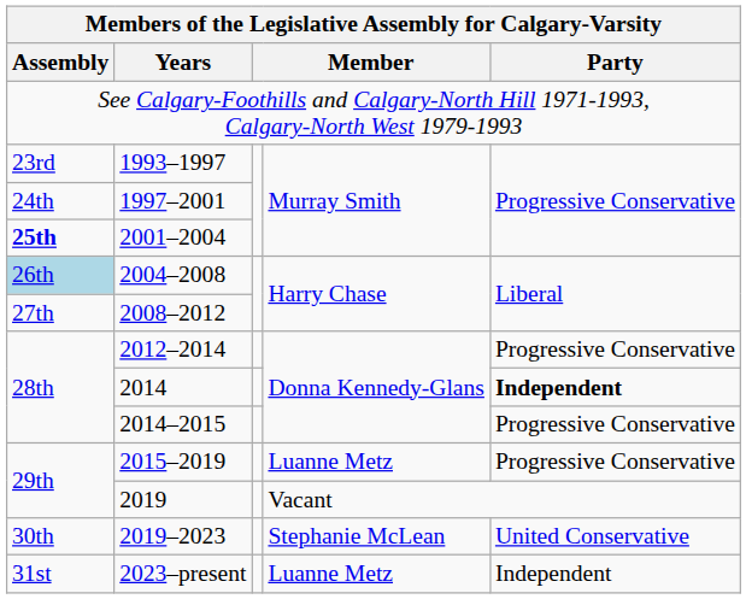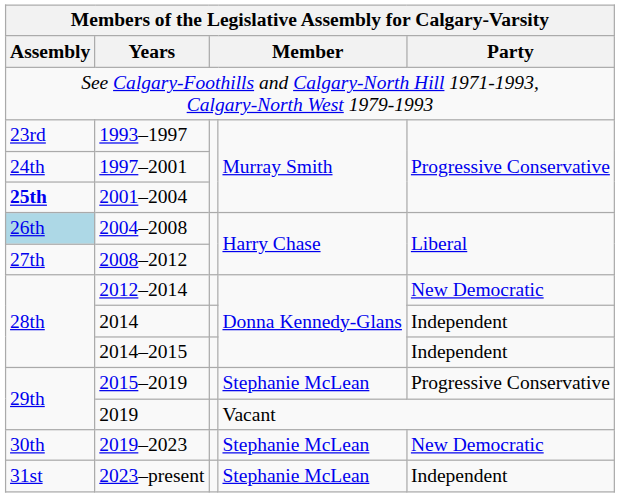 <table class="wikitable" align=right>
 <tr>
 <th colspan=5>Members of the Legislative Assembly for Calgary-Varsity</th>
 </tr>
 <tr>
 <th>Assembly</th>
 <th>Years</th>
 <th colspan="2">Member</th>
 <th>Party</th>
 </tr>
 <tr>
 <td align="center" colspan=5><em>See <a href='#'>Calgary-Foothills</a> and <a href='#'>Calgary-North Hill</a> 1971-1993,<br> <a href='#'>Calgary-North West</a> 1979-1993</em></td>
 </tr>
 <tr>
 <td><a href='#'>23rd</a></td>
 <td><a href='#'>1993</a>–1997</td>
 <td rowspan=3 ></td>
 <td rowspan=3><a href='#'>Murray Smith</a></td>
 <td rowspan=3><a href='#'>Progressive Conservative</a></td>
 </tr>
 <tr>
 <td><a href='#'>24th</a></td>
 <td><a href='#'>1997</a>–2001</td>
 </tr>
 <tr>
 <td><strong><a href='#'>25th</a></strong></td>
 <td><a href='#'>2001</a>–2004</td>
 </tr>
 <tr>
 <td style="background: lightblue;"><a href='#'>26th</a></td>
 <td><a href='#'>2004</a>–2008</td>
 <td rowspan=2 ></td>
 <td rowspan=2><a href='#'>Harry Chase</a></td>
 <td rowspan=2><a href='#'>Liberal</a></td>
 </tr>
 <tr>
 <td><a href='#'>27th</a></td>
 <td><a href='#'>2008</a>–2012</td>
 </tr>
 <tr>
 <td rowspan=3><a href='#'>28th</a></td>
 <td><a href='#'>2012</a>–2014</td>
 <td></td>
 <td rowspan=3><a href='#'>Donna Kennedy-Glans</a></td>
-<td>Progressive Conservative</td>
+<td><a href='#'>New Democratic</a></td>
 </tr>
 <tr>
 <td>2014</td>
 <td></td>
-<td><strong>Independent</strong></td>
+<td>Independent</td>
 </tr>
 <tr>
 <td>2014–2015</td>
 <td></td>
-<td>Progressive Conservative</td>
+<td>Independent</td>
 </tr>
 <tr>
 <td rowspan=2><a href='#'>29th</a></td>
 <td><a href='#'>2015</a>–2019</td>
 <td></td>
-<td><a href='#'>Luanne Metz</a></td>
+<td><a href='#'>Stephanie McLean</a></td>
 <td>Progressive Conservative</td>
 </tr>
 <tr>
 <td>2019</td>
 <td></td>
 <td colspan=2>Vacant</td>
 </tr>
 <tr>
 <td><a href='#'>30th</a></td>
 <td><a href='#'>2019</a>–2023</td>
 <td></td>
 <td><a href='#'>Stephanie McLean</a></td>
-<td><a href='#'>United Conservative</a></td>
+<td><a href='#'>New Democratic</a></td>
 </tr>
 <tr>
 <td><a href='#'>31st</a></td>
 <td><a href='#'>2023</a>–present</td>
 <td></td>
-<td><a href='#'>Luanne Metz</a></td>
+<td><a href='#'>Stephanie McLean</a></td>
 <td>Independent</td>
 </tr>
 </table>
